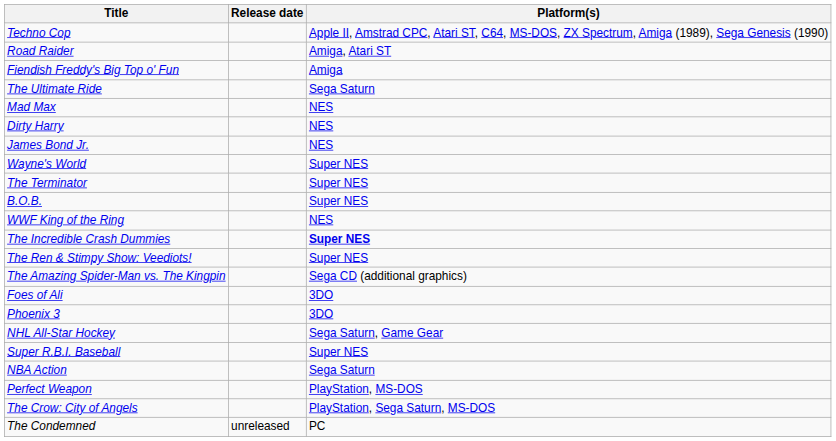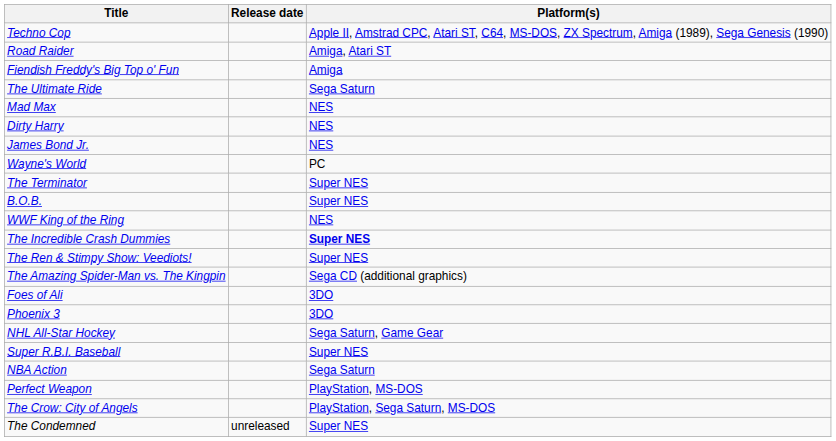 <table class="wikitable plainrowheaders sortable">
 <tr>
 <th scope="col">Title</th>
 <th scope="col">Release date</th>
 <th scope="col">Platform(s)</th>
 </tr>
 <tr>
 <td><em><a href='#'>Techno Cop</a></em></td>
 <td></td>
 <td><a href='#'>Apple II</a>, <a href='#'>Amstrad CPC</a>, <a href='#'>Atari ST</a>, <a href='#'>C64</a>, <a href='#'>MS-DOS</a>, <a href='#'>ZX Spectrum</a>, <a href='#'>Amiga</a> (1989), <a href='#'>Sega Genesis</a> (1990)</td>
 </tr>
 <tr>
 <td><em><a href='#'>Road Raider</a></em></td>
 <td></td>
 <td><a href='#'>Amiga</a>, <a href='#'>Atari ST</a></td>
 </tr>
 <tr>
 <td><em><a href='#'>Fiendish Freddy's Big Top o' Fun</a></em></td>
 <td></td>
 <td><a href='#'>Amiga</a></td>
 </tr>
 <tr>
 <td><em><a href='#'>The Ultimate Ride</a></em></td>
 <td></td>
 <td><a href='#'>Sega Saturn</a></td>
 </tr>
 <tr>
 <td><em><a href='#'>Mad Max</a></em></td>
 <td></td>
 <td><a href='#'>NES</a></td>
 </tr>
 <tr>
 <td><em><a href='#'>Dirty Harry</a></em></td>
 <td></td>
 <td><a href='#'>NES</a></td>
 </tr>
 <tr>
 <td><em><a href='#'>James Bond Jr.</a></em></td>
 <td></td>
 <td><a href='#'>NES</a></td>
 </tr>
 <tr>
 <td><em><a href='#'>Wayne's World</a></em></td>
 <td></td>
-<td><a href='#'>Super NES</a></td>
+<td>PC</td>
 </tr>
 <tr>
 <td><em><a href='#'>The Terminator</a></em></td>
 <td></td>
 <td><a href='#'>Super NES</a></td>
 </tr>
 <tr>
 <td><em><a href='#'>B.O.B.</a></em></td>
 <td></td>
 <td><a href='#'>Super NES</a></td>
 </tr>
 <tr>
 <td><em><a href='#'>WWF King of the Ring</a></em></td>
 <td></td>
 <td><a href='#'>NES</a></td>
 </tr>
 <tr>
 <td><em><a href='#'>The Incredible Crash Dummies</a></em></td>
 <td></td>
 <td><strong><a href='#'>Super NES</a></strong></td>
 </tr>
 <tr>
 <td><em><a href='#'>The Ren & Stimpy Show: Veediots!</a> </em></td>
 <td></td>
 <td><a href='#'>Super NES</a></td>
 </tr>
 <tr>
 <td><em><a href='#'>The Amazing Spider-Man vs. The Kingpin</a></em></td>
 <td></td>
 <td><a href='#'>Sega CD</a> (additional graphics)</td>
 </tr>
 <tr>
 <td><em><a href='#'>Foes of Ali</a></em></td>
 <td></td>
 <td><a href='#'>3DO</a></td>
 </tr>
 <tr>
 <td><em><a href='#'>Phoenix 3</a></em></td>
 <td></td>
 <td><a href='#'>3DO</a></td>
 </tr>
 <tr>
 <td><em><a href='#'>NHL All-Star Hockey</a></em></td>
 <td></td>
 <td><a href='#'>Sega Saturn</a>, <a href='#'>Game Gear</a></td>
 </tr>
 <tr>
 <td><em><a href='#'>Super R.B.I. Baseball</a></em></td>
 <td></td>
 <td><a href='#'>Super NES</a></td>
 </tr>
 <tr>
 <td><em><a href='#'>NBA Action</a></em></td>
 <td></td>
 <td><a href='#'>Sega Saturn</a></td>
 </tr>
 <tr>
 <td><em><a href='#'>Perfect Weapon</a></em></td>
 <td></td>
 <td><a href='#'>PlayStation</a>, <a href='#'>MS-DOS</a></td>
 </tr>
 <tr>
 <td><em><a href='#'>The Crow: City of Angels</a></em></td>
 <td></td>
 <td><a href='#'>PlayStation</a>, <a href='#'>Sega Saturn</a>, <a href='#'>MS-DOS</a></td>
 </tr>
 <tr>
 <td><em>The Condemned</em></td>
 <td>unreleased</td>
-<td>PC</td>
+<td><a href='#'>Super NES</a></td>
 </tr>
 </table>
